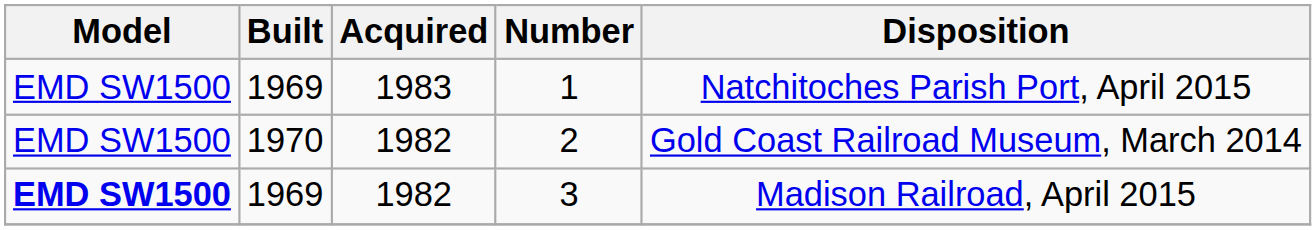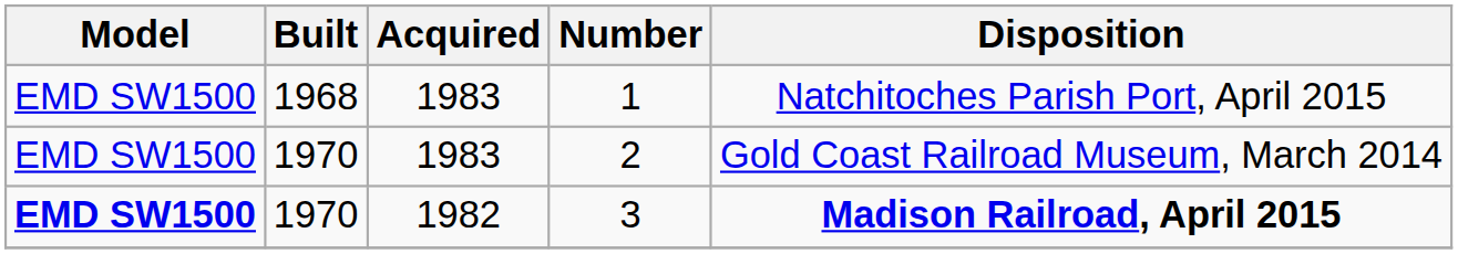 <table class="wikitable">
 <tr>
 <th>Model</th>
 <th>Built</th>
 <th>Acquired</th>
 <th>Number</th>
 <th>Disposition</th>
 </tr>
 <tr style=text-align:center>
 <td><a href='#'>EMD SW1500</a></td>
-<td>1969</td>
+<td>1968</td>
 <td>1983</td>
 <td>1</td>
 <td><a href='#'>Natchitoches Parish Port</a>, April 2015</td>
 </tr>
 <tr style=text-align:center>
 <td><a href='#'>EMD SW1500</a></td>
 <td>1970</td>
-<td>1982</td>
+<td>1983</td>
 <td>2</td>
 <td><a href='#'>Gold Coast Railroad Museum</a>, March 2014</td>
 </tr>
 <tr style=text-align:center>
 <td><strong><a href='#'>EMD SW1500</a></strong></td>
-<td>1969</td>
+<td>1970</td>
 <td>1982</td>
 <td>3</td>
-<td><a href='#'>Madison Railroad</a>, April 2015</td>
+<td><strong><a href='#'>Madison Railroad</a>, April 2015</strong></td>
 </tr>
 <tr>
 </tr>
 </table>
